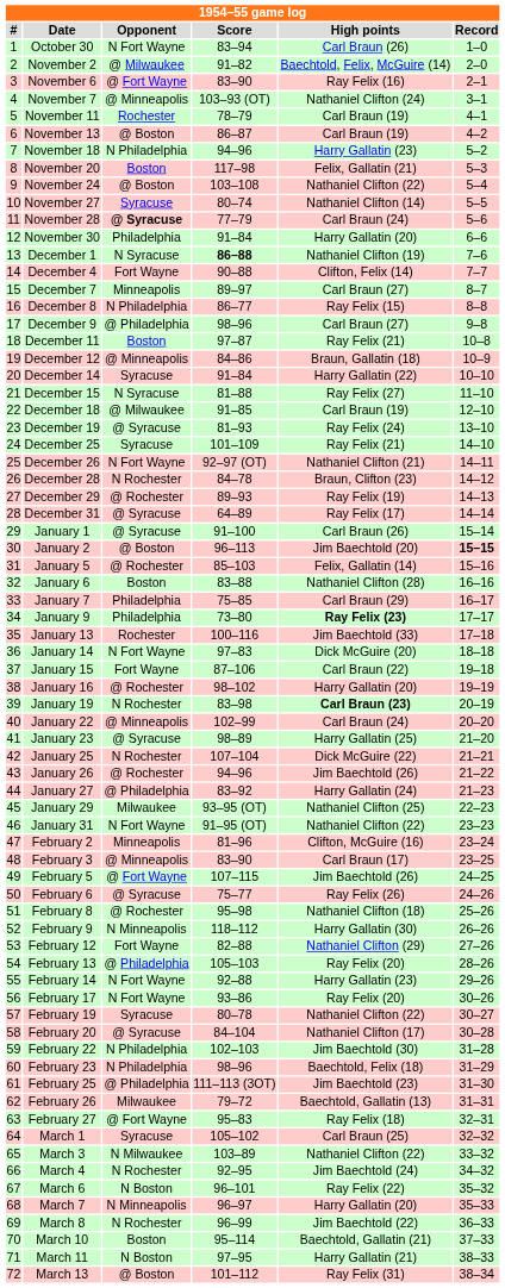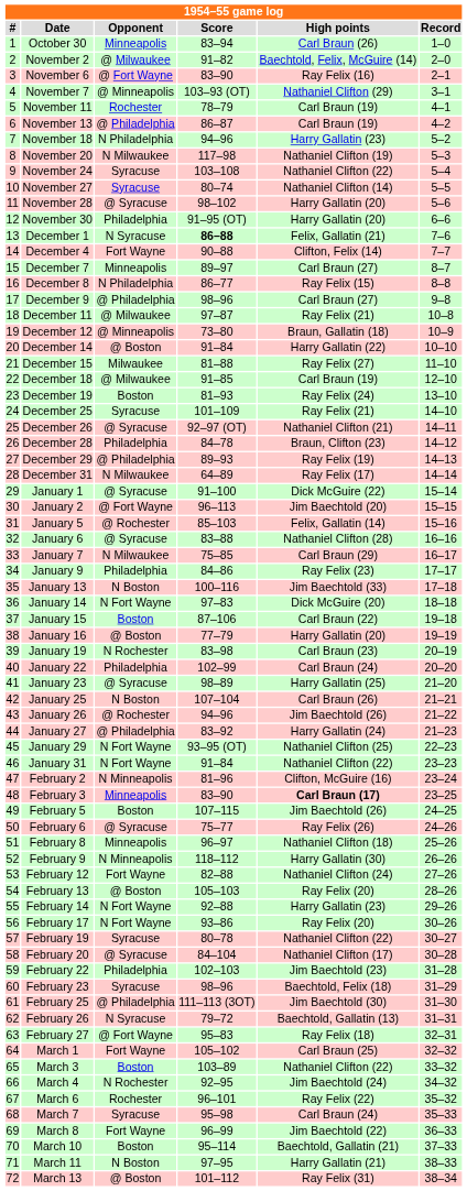 <table class="toccolours collapsible" width=50% style="clear:both; margin:1.5em auto; text-align:center">
 <tr>
 <th colspan=11 style="background:#FF7518; color:white;">1954–55 game log</th>
 </tr>
 <tr align="center" bgcolor="#dddddd">
 <td><strong>#</strong></td>
 <td><strong>Date</strong></td>
 <td><strong>Opponent</strong></td>
 <td><strong>Score</strong></td>
 <td><strong>High points</strong></td>
 <td><strong>Record</strong></td>
 </tr>
 <tr align="center" bgcolor="ccffcc">
 <td>1</td>
 <td>October 30</td>
-<td>N Fort Wayne</td>
+<td><a href='#'>Minneapolis</a></td>
 <td>83–94</td>
 <td><a href='#'>Carl Braun</a> (26)</td>
 <td>1–0</td>
 </tr>
 <tr align="center" bgcolor="ccffcc">
 <td>2</td>
 <td>November 2</td>
 <td>@ <a href='#'>Milwaukee</a></td>
 <td>91–82</td>
 <td><a href='#'>Baechtold</a>, <a href='#'>Felix</a>, <a href='#'>McGuire</a> (14)</td>
 <td>2–0</td>
 </tr>
 <tr align="center" bgcolor="ffcccc">
 <td>3</td>
 <td>November 6</td>
 <td>@ <a href='#'>Fort Wayne</a></td>
 <td>83–90</td>
 <td>Ray Felix (16)</td>
 <td>2–1</td>
 </tr>
 <tr align="center" bgcolor="ccffcc">
 <td>4</td>
 <td>November 7</td>
 <td>@ Minneapolis</td>
 <td>103–93 (OT)</td>
-<td>Nathaniel Clifton (24)</td>
+<td><a href='#'>Nathaniel Clifton</a> (29)</td>
 <td>3–1</td>
 </tr>
 <tr align="center" bgcolor="ccffcc">
 <td>5</td>
 <td>November 11</td>
 <td><a href='#'>Rochester</a></td>
 <td>78–79</td>
 <td>Carl Braun (19)</td>
 <td>4–1</td>
 </tr>
 <tr align="center" bgcolor="ffcccc">
 <td>6</td>
 <td>November 13</td>
-<td>@ Boston</td>
+<td>@ <a href='#'>Philadelphia</a></td>
 <td>86–87</td>
 <td>Carl Braun (19)</td>
 <td>4–2</td>
 </tr>
 <tr align="center" bgcolor="ccffcc">
 <td>7</td>
 <td>November 18</td>
 <td>N Philadelphia</td>
 <td>94–96</td>
 <td><a href='#'>Harry Gallatin</a> (23)</td>
 <td>5–2</td>
 </tr>
 <tr align="center" bgcolor="ffcccc">
 <td>8</td>
 <td>November 20</td>
-<td><a href='#'>Boston</a></td>
+<td>N Milwaukee</td>
 <td>117–98</td>
-<td>Felix, Gallatin (21)</td>
+<td>Nathaniel Clifton (19)</td>
 <td>5–3</td>
 </tr>
 <tr align="center" bgcolor="ffcccc">
 <td>9</td>
 <td>November 24</td>
-<td>@ Boston</td>
+<td>Syracuse</td>
 <td>103–108</td>
 <td>Nathaniel Clifton (22)</td>
 <td>5–4</td>
 </tr>
 <tr align="center" bgcolor="ffcccc">
 <td>10</td>
 <td>November 27</td>
 <td><a href='#'>Syracuse</a></td>
 <td>80–74</td>
 <td>Nathaniel Clifton (14)</td>
 <td>5–5</td>
 </tr>
 <tr align="center" bgcolor="ffcccc">
 <td>11</td>
 <td>November 28</td>
-<td><strong>@ Syracuse</strong></td>
-<td>77–79</td>
-<td>Carl Braun (24)</td>
+<td>@ Syracuse</td>
+<td>98–102</td>
+<td>Harry Gallatin (20)</td>
 <td>5–6</td>
 </tr>
 <tr align="center" bgcolor="ccffcc">
 <td>12</td>
 <td>November 30</td>
 <td>Philadelphia</td>
-<td>91–84</td>
+<td>91–95 (OT)</td>
 <td>Harry Gallatin (20)</td>
 <td>6–6</td>
 </tr>
 <tr align="center" bgcolor="ccffcc">
 <td>13</td>
 <td>December 1</td>
 <td>N Syracuse</td>
 <td><strong>86–88</strong></td>
-<td>Nathaniel Clifton (19)</td>
+<td>Felix, Gallatin (21)</td>
 <td>7–6</td>
 </tr>
 <tr align="center" bgcolor="ffcccc">
 <td>14</td>
 <td>December 4</td>
 <td>Fort Wayne</td>
 <td>90–88</td>
 <td>Clifton, Felix (14)</td>
 <td>7–7</td>
 </tr>
 <tr align="center" bgcolor="ccffcc">
 <td>15</td>
 <td>December 7</td>
 <td>Minneapolis</td>
 <td>89–97</td>
 <td>Carl Braun (27)</td>
 <td>8–7</td>
 </tr>
 <tr align="center" bgcolor="ffcccc">
 <td>16</td>
 <td>December 8</td>
 <td>N Philadelphia</td>
 <td>86–77</td>
 <td>Ray Felix (15)</td>
 <td>8–8</td>
 </tr>
 <tr align="center" bgcolor="ccffcc">
 <td>17</td>
 <td>December 9</td>
 <td>@ Philadelphia</td>
 <td>98–96</td>
 <td>Carl Braun (27)</td>
 <td>9–8</td>
 </tr>
 <tr align="center" bgcolor="ccffcc">
 <td>18</td>
 <td>December 11</td>
-<td><a href='#'>Boston</a></td>
+<td>@ Milwaukee</td>
 <td>97–87</td>
 <td>Ray Felix (21)</td>
 <td>10–8</td>
 </tr>
 <tr align="center" bgcolor="ffcccc">
 <td>19</td>
 <td>December 12</td>
 <td>@ Minneapolis</td>
-<td>84–86</td>
+<td>73–80</td>
 <td>Braun, Gallatin (18)</td>
 <td>10–9</td>
 </tr>
 <tr align="center" bgcolor="ffcccc">
 <td>20</td>
 <td>December 14</td>
-<td>Syracuse</td>
+<td>@ Boston</td>
 <td>91–84</td>
 <td>Harry Gallatin (22)</td>
 <td>10–10</td>
 </tr>
 <tr align="center" bgcolor="ccffcc">
 <td>21</td>
 <td>December 15</td>
-<td>N Syracuse</td>
+<td>Milwaukee</td>
 <td>81–88</td>
 <td>Ray Felix (27)</td>
 <td>11–10</td>
 </tr>
 <tr align="center" bgcolor="ccffcc">
 <td>22</td>
 <td>December 18</td>
 <td>@ Milwaukee</td>
 <td>91–85</td>
 <td>Carl Braun (19)</td>
 <td>12–10</td>
 </tr>
 <tr align="center" bgcolor="ccffcc">
 <td>23</td>
 <td>December 19</td>
-<td>@ Syracuse</td>
+<td>Boston</td>
 <td>81–93</td>
 <td>Ray Felix (24)</td>
 <td>13–10</td>
 </tr>
 <tr align="center" bgcolor="ccffcc">
 <td>24</td>
 <td>December 25</td>
 <td>Syracuse</td>
 <td>101–109</td>
 <td>Ray Felix (21)</td>
 <td>14–10</td>
 </tr>
 <tr align="center" bgcolor="ffcccc">
 <td>25</td>
 <td>December 26</td>
-<td>N Fort Wayne</td>
+<td>@ Syracuse</td>
 <td>92–97 (OT)</td>
 <td>Nathaniel Clifton (21)</td>
 <td>14–11</td>
 </tr>
 <tr align="center" bgcolor="ffcccc">
 <td>26</td>
 <td>December 28</td>
-<td>N Rochester</td>
+<td>Philadelphia</td>
 <td>84–78</td>
 <td>Braun, Clifton (23)</td>
 <td>14–12</td>
 </tr>
 <tr align="center" bgcolor="ffcccc">
 <td>27</td>
 <td>December 29</td>
-<td>@ Rochester</td>
+<td>@ Philadelphia</td>
 <td>89–93</td>
 <td>Ray Felix (19)</td>
 <td>14–13</td>
 </tr>
 <tr align="center" bgcolor="ffcccc">
 <td>28</td>
 <td>December 31</td>
-<td>@ Syracuse</td>
+<td>N Milwaukee</td>
 <td>64–89</td>
 <td>Ray Felix (17)</td>
 <td>14–14</td>
 </tr>
 <tr align="center" bgcolor="ccffcc">
 <td>29</td>
 <td>January 1</td>
 <td>@ Syracuse</td>
 <td>91–100</td>
-<td>Carl Braun (26)</td>
+<td>Dick McGuire (22)</td>
 <td>15–14</td>
 </tr>
 <tr align="center" bgcolor="ffcccc">
 <td>30</td>
 <td>January 2</td>
-<td>@ Boston</td>
+<td>@ Fort Wayne</td>
 <td>96–113</td>
 <td>Jim Baechtold (20)</td>
-<td><strong>15–15</strong></td>
+<td>15–15</td>
 </tr>
 <tr align="center" bgcolor="ffcccc">
 <td>31</td>
 <td>January 5</td>
 <td>@ Rochester</td>
 <td>85–103</td>
 <td>Felix, Gallatin (14)</td>
 <td>15–16</td>
 </tr>
 <tr align="center" bgcolor="ccffcc">
 <td>32</td>
 <td>January 6</td>
-<td>Boston</td>
+<td>@ Syracuse</td>
 <td>83–88</td>
 <td>Nathaniel Clifton (28)</td>
 <td>16–16</td>
 </tr>
 <tr align="center" bgcolor="ffcccc">
 <td>33</td>
 <td>January 7</td>
-<td>Philadelphia</td>
+<td>N Milwaukee</td>
 <td>75–85</td>
 <td>Carl Braun (29)</td>
 <td>16–17</td>
 </tr>
 <tr align="center" bgcolor="ccffcc">
 <td>34</td>
 <td>January 9</td>
 <td>Philadelphia</td>
-<td>73–80</td>
-<td><strong>Ray Felix (23)</strong></td>
+<td>84–86</td>
+<td>Ray Felix (23)</td>
 <td>17–17</td>
 </tr>
 <tr align="center" bgcolor="ffcccc">
 <td>35</td>
 <td>January 13</td>
-<td>Rochester</td>
+<td>N Boston</td>
 <td>100–116</td>
 <td>Jim Baechtold (33)</td>
 <td>17–18</td>
 </tr>
 <tr align="center" bgcolor="ccffcc">
 <td>36</td>
 <td>January 14</td>
 <td>N Fort Wayne</td>
 <td>97–83</td>
 <td>Dick McGuire (20)</td>
 <td>18–18</td>
 </tr>
 <tr align="center" bgcolor="ccffcc">
 <td>37</td>
 <td>January 15</td>
-<td>Fort Wayne</td>
+<td><a href='#'>Boston</a></td>
 <td>87–106</td>
 <td>Carl Braun (22)</td>
 <td>19–18</td>
 </tr>
 <tr align="center" bgcolor="ffcccc">
 <td>38</td>
 <td>January 16</td>
-<td>@ Rochester</td>
-<td>98–102</td>
+<td>@ Boston</td>
+<td>77–79</td>
 <td>Harry Gallatin (20)</td>
 <td>19–19</td>
 </tr>
 <tr align="center" bgcolor="ccffcc">
 <td>39</td>
 <td>January 19</td>
 <td>N Rochester</td>
 <td>83–98</td>
-<td><strong>Carl Braun (23)</strong></td>
+<td>Carl Braun (23)</td>
 <td>20–19</td>
 </tr>
 <tr align="center" bgcolor="ffcccc">
 <td>40</td>
 <td>January 22</td>
-<td>@ Minneapolis</td>
+<td>Philadelphia</td>
 <td>102–99</td>
 <td>Carl Braun (24)</td>
 <td>20–20</td>
 </tr>
 <tr align="center" bgcolor="ccffcc">
 <td>41</td>
 <td>January 23</td>
 <td>@ Syracuse</td>
 <td>98–89</td>
 <td>Harry Gallatin (25)</td>
 <td>21–20</td>
 </tr>
 <tr align="center" bgcolor="ffcccc">
 <td>42</td>
 <td>January 25</td>
-<td>N Rochester</td>
+<td>N Boston</td>
 <td>107–104</td>
-<td>Dick McGuire (22)</td>
+<td>Carl Braun (26)</td>
 <td>21–21</td>
 </tr>
 <tr align="center" bgcolor="ffcccc">
 <td>43</td>
 <td>January 26</td>
 <td>@ Rochester</td>
 <td>94–96</td>
 <td>Jim Baechtold (26)</td>
 <td>21–22</td>
 </tr>
 <tr align="center" bgcolor="ffcccc">
 <td>44</td>
 <td>January 27</td>
 <td>@ Philadelphia</td>
 <td>83–92</td>
 <td>Harry Gallatin (24)</td>
 <td>21–23</td>
 </tr>
 <tr align="center" bgcolor="ccffcc">
 <td>45</td>
 <td>January 29</td>
-<td>Milwaukee</td>
+<td>N Fort Wayne</td>
 <td>93–95 (OT)</td>
 <td>Nathaniel Clifton (25)</td>
 <td>22–23</td>
 </tr>
 <tr align="center" bgcolor="ccffcc">
 <td>46</td>
 <td>January 31</td>
 <td>N Fort Wayne</td>
-<td>91–95 (OT)</td>
+<td>91–84</td>
 <td>Nathaniel Clifton (22)</td>
 <td>23–23</td>
 </tr>
 <tr align="center" bgcolor="ffcccc">
 <td>47</td>
 <td>February 2</td>
-<td>Minneapolis</td>
+<td>N Minneapolis</td>
 <td>81–96</td>
 <td>Clifton, McGuire (16)</td>
 <td>23–24</td>
 </tr>
 <tr align="center" bgcolor="ffcccc">
 <td>48</td>
 <td>February 3</td>
-<td>@ Minneapolis</td>
+<td><a href='#'>Minneapolis</a></td>
 <td>83–90</td>
-<td>Carl Braun (17)</td>
+<td><strong>Carl Braun (17)</strong></td>
 <td>23–25</td>
 </tr>
 <tr align="center" bgcolor="ccffcc">
 <td>49</td>
 <td>February 5</td>
-<td>@ <a href='#'>Fort Wayne</a></td>
+<td>Boston</td>
 <td>107–115</td>
 <td>Jim Baechtold (26)</td>
 <td>24–25</td>
 </tr>
 <tr align="center" bgcolor="ffcccc">
 <td>50</td>
 <td>February 6</td>
 <td>@ Syracuse</td>
 <td>75–77</td>
 <td>Ray Felix (26)</td>
 <td>24–26</td>
 </tr>
 <tr align="center" bgcolor="ccffcc">
 <td>51</td>
 <td>February 8</td>
-<td>@ Rochester</td>
-<td>95–98</td>
+<td>Minneapolis</td>
+<td>96–97</td>
 <td>Nathaniel Clifton (18)</td>
 <td>25–26</td>
 </tr>
 <tr align="center" bgcolor="ccffcc">
 <td>52</td>
 <td>February 9</td>
 <td>N Minneapolis</td>
 <td>118–112</td>
 <td>Harry Gallatin (30)</td>
 <td>26–26</td>
 </tr>
 <tr align="center" bgcolor="ccffcc">
 <td>53</td>
 <td>February 12</td>
 <td>Fort Wayne</td>
 <td>82–88</td>
-<td><a href='#'>Nathaniel Clifton</a> (29)</td>
+<td>Nathaniel Clifton (24)</td>
 <td>27–26</td>
 </tr>
 <tr align="center" bgcolor="ccffcc">
 <td>54</td>
 <td>February 13</td>
-<td>@ <a href='#'>Philadelphia</a></td>
+<td>@ Boston</td>
 <td>105–103</td>
 <td>Ray Felix (20)</td>
 <td>28–26</td>
 </tr>
 <tr align="center" bgcolor="ccffcc">
 <td>55</td>
 <td>February 14</td>
 <td>N Fort Wayne</td>
 <td>92–88</td>
 <td>Harry Gallatin (23)</td>
 <td>29–26</td>
 </tr>
 <tr align="center" bgcolor="ccffcc">
 <td>56</td>
 <td>February 17</td>
 <td>N Fort Wayne</td>
 <td>93–86</td>
 <td>Ray Felix (20)</td>
 <td>30–26</td>
 </tr>
 <tr align="center" bgcolor="ffcccc">
 <td>57</td>
 <td>February 19</td>
 <td>Syracuse</td>
 <td>80–78</td>
 <td>Nathaniel Clifton (22)</td>
 <td>30–27</td>
 </tr>
 <tr align="center" bgcolor="ffcccc">
 <td>58</td>
 <td>February 20</td>
 <td>@ Syracuse</td>
 <td>84–104</td>
 <td>Nathaniel Clifton (17)</td>
 <td>30–28</td>
 </tr>
 <tr align="center" bgcolor="ccffcc">
 <td>59</td>
 <td>February 22</td>
-<td>N Philadelphia</td>
+<td>Philadelphia</td>
 <td>102–103</td>
-<td>Jim Baechtold (30)</td>
+<td>Jim Baechtold (23)</td>
 <td>31–28</td>
 </tr>
 <tr align="center" bgcolor="ffcccc">
 <td>60</td>
 <td>February 23</td>
-<td>N Philadelphia</td>
+<td>Syracuse</td>
 <td>98–96</td>
 <td>Baechtold, Felix (18)</td>
 <td>31–29</td>
 </tr>
 <tr align="center" bgcolor="ffcccc">
 <td>61</td>
 <td>February 25</td>
 <td>@ Philadelphia</td>
 <td>111–113 (3OT)</td>
-<td>Jim Baechtold (23)</td>
+<td>Jim Baechtold (30)</td>
 <td>31–30</td>
 </tr>
 <tr align="center" bgcolor="ffcccc">
 <td>62</td>
 <td>February 26</td>
-<td>Milwaukee</td>
+<td>N Syracuse</td>
 <td>79–72</td>
 <td>Baechtold, Gallatin (13)</td>
 <td>31–31</td>
 </tr>
 <tr align="center" bgcolor="ccffcc">
 <td>63</td>
 <td>February 27</td>
 <td>@ Fort Wayne</td>
 <td>95–83</td>
 <td>Ray Felix (18)</td>
 <td>32–31</td>
 </tr>
 <tr align="center" bgcolor="ffcccc">
 <td>64</td>
 <td>March 1</td>
-<td>Syracuse</td>
+<td>Fort Wayne</td>
 <td>105–102</td>
 <td>Carl Braun (25)</td>
 <td>32–32</td>
 </tr>
 <tr align="center" bgcolor="ccffcc">
 <td>65</td>
 <td>March 3</td>
-<td>N Milwaukee</td>
+<td><a href='#'>Boston</a></td>
 <td>103–89</td>
 <td>Nathaniel Clifton (22)</td>
 <td>33–32</td>
 </tr>
 <tr align="center" bgcolor="ccffcc">
 <td>66</td>
 <td>March 4</td>
 <td>N Rochester</td>
 <td>92–95</td>
 <td>Jim Baechtold (24)</td>
 <td>34–32</td>
 </tr>
 <tr align="center" bgcolor="ccffcc">
 <td>67</td>
 <td>March 6</td>
-<td>N Boston</td>
+<td>Rochester</td>
 <td>96–101</td>
 <td>Ray Felix (22)</td>
 <td>35–32</td>
 </tr>
 <tr align="center" bgcolor="ffcccc">
 <td>68</td>
 <td>March 7</td>
-<td>N Minneapolis</td>
-<td>96–97</td>
-<td>Harry Gallatin (20)</td>
+<td>Syracuse</td>
+<td>95–98</td>
+<td>Carl Braun (24)</td>
 <td>35–33</td>
 </tr>
 <tr align="center" bgcolor="ccffcc">
 <td>69</td>
 <td>March 8</td>
-<td>N Rochester</td>
+<td>Fort Wayne</td>
 <td>96–99</td>
 <td>Jim Baechtold (22)</td>
 <td>36–33</td>
 </tr>
 <tr align="center" bgcolor="ccffcc">
 <td>70</td>
 <td>March 10</td>
 <td>Boston</td>
 <td>95–114</td>
 <td>Baechtold, Gallatin (21)</td>
 <td>37–33</td>
 </tr>
 <tr align="center" bgcolor="ccffcc">
 <td>71</td>
 <td>March 11</td>
 <td>N Boston</td>
 <td>97–95</td>
 <td>Harry Gallatin (21)</td>
 <td>38–33</td>
 </tr>
 <tr align="center" bgcolor="ffcccc">
 <td>72</td>
 <td>March 13</td>
 <td>@ Boston</td>
 <td>101–112</td>
 <td>Ray Felix (31)</td>
 <td>38–34</td>
 </tr>
 </table>
